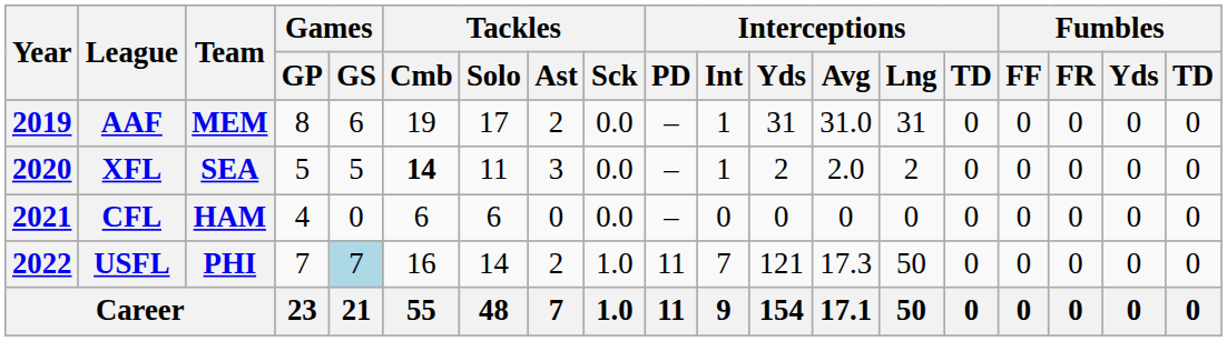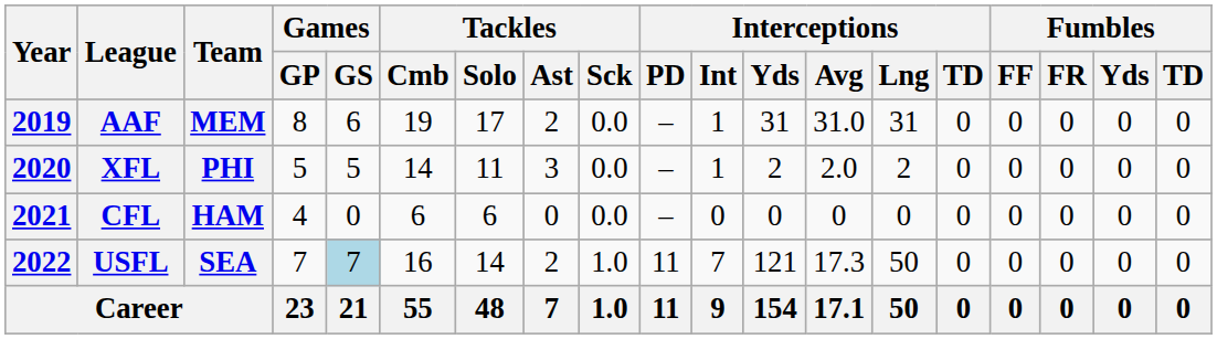 <table class="wikitable" style="text-align: center;">
 <tr>
 <th rowspan="2">Year</th>
 <th rowspan="2">League</th>
 <th rowspan="2">Team</th>
 <th colspan="2">Games</th>
 <th colspan="4">Tackles</th>
 <th colspan="6">Interceptions</th>
 <th colspan="4">Fumbles</th>
 </tr>
 <tr>
 <th>GP</th>
 <th>GS</th>
 <th>Cmb</th>
 <th>Solo</th>
 <th>Ast</th>
 <th>Sck</th>
 <th>PD</th>
 <th>Int</th>
 <th>Yds</th>
 <th>Avg</th>
 <th>Lng</th>
 <th>TD</th>
 <th>FF</th>
 <th>FR</th>
 <th>Yds</th>
 <th>TD</th>
 </tr>
 <tr>
 <th><a href='#'>2019</a></th>
 <th><a href='#'>AAF</a></th>
 <th><a href='#'>MEM</a></th>
 <td>8</td>
 <td>6</td>
 <td>19</td>
 <td>17</td>
 <td>2</td>
 <td>0.0</td>
 <td>–</td>
 <td>1</td>
 <td>31</td>
 <td>31.0</td>
 <td>31</td>
 <td>0</td>
 <td>0</td>
 <td>0</td>
 <td>0</td>
 <td>0</td>
 </tr>
 <tr>
 <th><a href='#'>2020</a></th>
 <th><a href='#'>XFL</a></th>
-<th><a href='#'>SEA</a></th>
+<th><a href='#'>PHI</a></th>
 <td>5</td>
 <td>5</td>
-<td><strong>14</strong></td>
+<td>14</td>
 <td>11</td>
 <td>3</td>
 <td>0.0</td>
 <td>–</td>
 <td>1</td>
 <td>2</td>
 <td>2.0</td>
 <td>2</td>
 <td>0</td>
 <td>0</td>
 <td>0</td>
 <td>0</td>
 <td>0</td>
 </tr>
 <tr>
 <th><a href='#'>2021</a></th>
 <th><a href='#'>CFL</a></th>
 <th><a href='#'>HAM</a></th>
 <td>4</td>
 <td>0</td>
 <td>6</td>
 <td>6</td>
 <td>0</td>
 <td>0.0</td>
 <td>–</td>
 <td>0</td>
 <td>0</td>
 <td>0</td>
 <td>0</td>
 <td>0</td>
 <td>0</td>
 <td>0</td>
 <td>0</td>
 <td>0</td>
 </tr>
 <tr>
 <th><a href='#'>2022</a></th>
 <th><a href='#'>USFL</a></th>
-<th><a href='#'>PHI</a></th>
+<th><a href='#'>SEA</a></th>
 <td>7</td>
 <td style="background: lightblue;">7</td>
 <td>16</td>
 <td>14</td>
 <td>2</td>
 <td>1.0</td>
 <td>11</td>
 <td>7</td>
 <td>121</td>
 <td>17.3</td>
 <td>50</td>
 <td>0</td>
 <td>0</td>
 <td>0</td>
 <td>0</td>
 <td>0</td>
 </tr>
 <tr>
 <th colspan="3">Career</th>
 <th>23</th>
 <th>21</th>
 <th>55</th>
 <th>48</th>
 <th>7</th>
 <th>1.0</th>
 <th>11</th>
 <th>9</th>
 <th>154</th>
 <th>17.1</th>
 <th>50</th>
 <th>0</th>
 <th>0</th>
 <th>0</th>
 <th>0</th>
 <th>0</th>
 </tr>
 </table>
